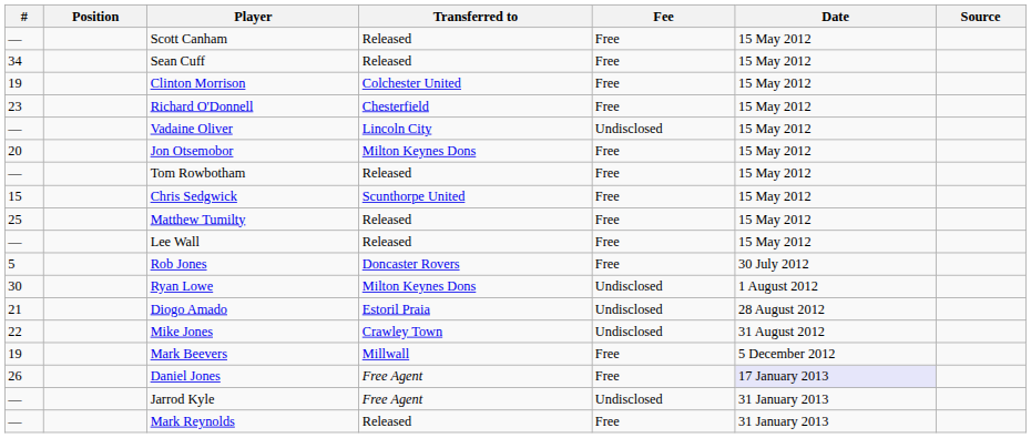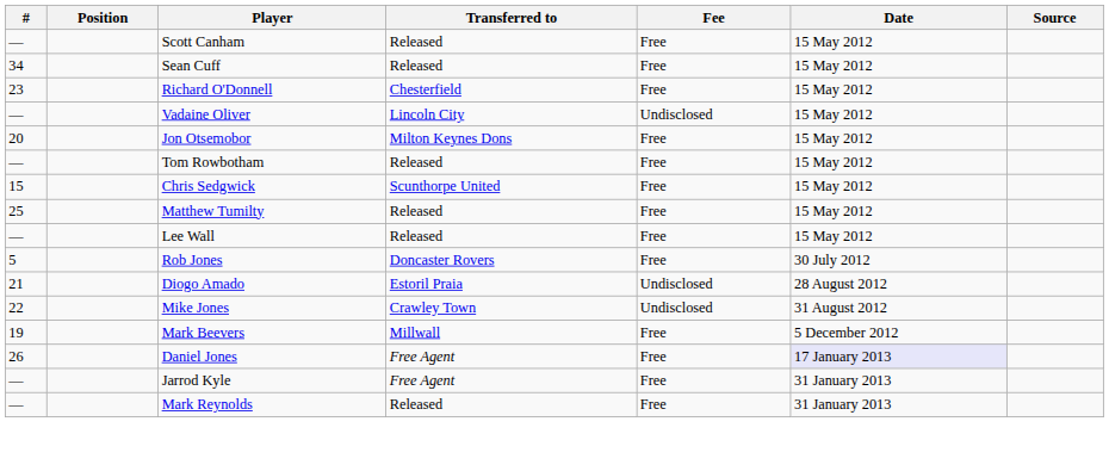 <table class="wikitable" style="width:90%; text-align:center; font-size:95%; text-align:left;">
 <tr>
 <th>#</th>
 <th>Position</th>
 <th>Player</th>
 <th>Transferred to</th>
 <th>Fee</th>
 <th>Date</th>
 <th>Source</th>
 </tr>
 <tr>
 <td>—</td>
 <td></td>
 <td> Scott Canham</td>
 <td>Released</td>
 <td>Free</td>
 <td>15 May 2012</td>
 <td></td>
 </tr>
 <tr>
 <td>34</td>
 <td></td>
 <td> Sean Cuff</td>
 <td>Released</td>
-<td>Free</td>
-<td>15 May 2012</td>
-<td></td>
-</tr>
-<tr>
-<td>19</td>
-<td></td>
-<td> <a href='#'>Clinton Morrison</a></td>
-<td><a href='#'>Colchester United</a></td>
 <td>Free</td>
 <td>15 May 2012</td>
 <td></td>
 </tr>
 <tr>
 <td>23</td>
 <td></td>
 <td> <a href='#'>Richard O'Donnell</a></td>
 <td><a href='#'>Chesterfield</a></td>
 <td>Free</td>
 <td>15 May 2012</td>
 <td></td>
 </tr>
 <tr>
 <td>—</td>
 <td></td>
 <td> <a href='#'>Vadaine Oliver</a></td>
 <td><a href='#'>Lincoln City</a></td>
 <td>Undisclosed</td>
 <td>15 May 2012</td>
 <td></td>
 </tr>
 <tr>
 <td>20</td>
 <td></td>
 <td> <a href='#'>Jon Otsemobor</a></td>
 <td><a href='#'>Milton Keynes Dons</a></td>
 <td>Free</td>
 <td>15 May 2012</td>
 <td></td>
 </tr>
 <tr>
 <td>—</td>
 <td></td>
 <td> Tom Rowbotham</td>
 <td>Released</td>
 <td>Free</td>
 <td>15 May 2012</td>
 <td></td>
 </tr>
 <tr>
 <td>15</td>
 <td></td>
 <td> <a href='#'>Chris Sedgwick</a></td>
 <td><a href='#'>Scunthorpe United</a></td>
 <td>Free</td>
 <td>15 May 2012</td>
 <td></td>
 </tr>
 <tr>
 <td>25</td>
 <td></td>
 <td> <a href='#'>Matthew Tumilty</a></td>
 <td>Released</td>
 <td>Free</td>
 <td>15 May 2012</td>
 <td></td>
 </tr>
 <tr>
 <td>—</td>
 <td></td>
 <td> Lee Wall</td>
 <td>Released</td>
 <td>Free</td>
 <td>15 May 2012</td>
 <td></td>
 </tr>
 <tr>
 <td>5</td>
 <td></td>
 <td> <a href='#'>Rob Jones</a></td>
 <td><a href='#'>Doncaster Rovers</a></td>
 <td>Free</td>
 <td>30 July 2012</td>
 <td></td>
 </tr>
 <tr>
-<td>30</td>
-<td></td>
-<td> <a href='#'>Ryan Lowe</a></td>
-<td><a href='#'>Milton Keynes Dons</a></td>
-<td>Undisclosed</td>
-<td>1 August 2012</td>
-<td></td>
-</tr>
-<tr>
 <td>21</td>
 <td></td>
 <td> <a href='#'>Diogo Amado</a></td>
 <td><a href='#'>Estoril Praia</a></td>
 <td>Undisclosed</td>
 <td>28 August 2012</td>
 <td></td>
 </tr>
 <tr>
 <td>22</td>
 <td></td>
 <td> <a href='#'>Mike Jones</a></td>
 <td><a href='#'>Crawley Town</a></td>
 <td>Undisclosed</td>
 <td>31 August 2012</td>
 <td></td>
 </tr>
 <tr>
 <td>19</td>
 <td></td>
 <td> <a href='#'>Mark Beevers</a></td>
 <td><a href='#'>Millwall</a></td>
 <td>Free</td>
 <td>5 December 2012</td>
 <td></td>
 </tr>
 <tr>
 <td>26</td>
 <td></td>
 <td> <a href='#'>Daniel Jones</a></td>
 <td><em>Free Agent</em></td>
 <td>Free</td>
 <td style="background: lavender;">17 January 2013</td>
 <td></td>
 </tr>
 <tr>
 <td>—</td>
 <td></td>
 <td> Jarrod Kyle</td>
 <td><em>Free Agent</em></td>
-<td>Undisclosed</td>
+<td>Free</td>
 <td>31 January 2013</td>
 <td></td>
 </tr>
 <tr>
 <td>—</td>
 <td></td>
 <td> <a href='#'>Mark Reynolds</a></td>
 <td>Released</td>
 <td>Free</td>
 <td>31 January 2013</td>
 <td></td>
 </tr>
 </table>
